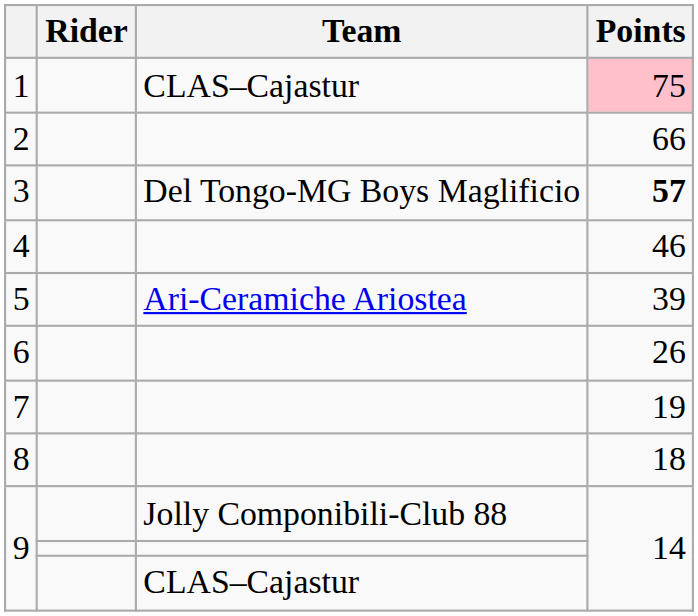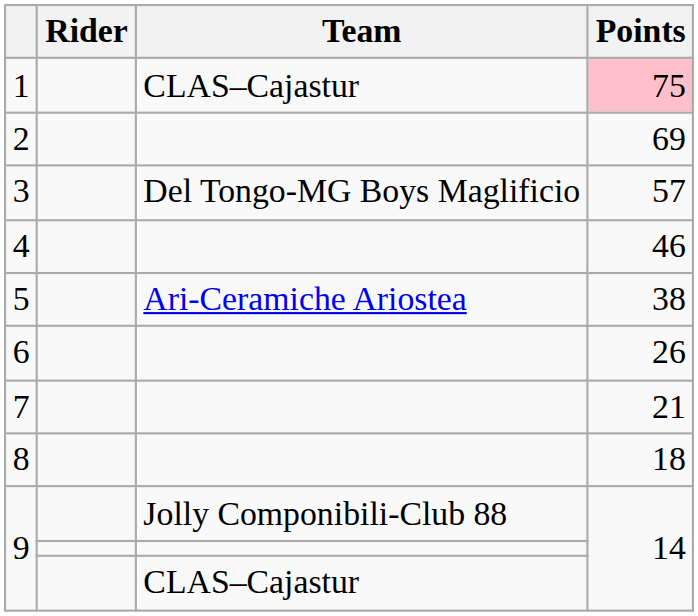 <table class="wikitable">
 <tr>
 <th></th>
 <th>Rider</th>
 <th>Team</th>
 <th>Points</th>
 </tr>
 <tr>
 <td>1</td>
 <td> </td>
 <td>CLAS–Cajastur</td>
 <td align=right style="background: pink;">75</td>
 </tr>
 <tr>
 <td>2</td>
 <td> </td>
 <td></td>
-<td align=right>66</td>
+<td align=right>69</td>
 </tr>
 <tr>
 <td>3</td>
 <td> </td>
 <td>Del Tongo-MG Boys Maglificio</td>
-<td align=right><strong>57</strong></td>
+<td align=right>57</td>
 </tr>
 <tr>
 <td>4</td>
 <td></td>
 <td></td>
 <td align=right>46</td>
 </tr>
 <tr>
 <td>5</td>
 <td> </td>
 <td><a href='#'>Ari-Ceramiche Ariostea</a></td>
-<td align=right>39</td>
+<td align=right>38</td>
 </tr>
 <tr>
 <td>6</td>
 <td></td>
 <td></td>
 <td align=right>26</td>
 </tr>
 <tr>
 <td>7</td>
 <td></td>
 <td></td>
-<td align=right>19</td>
+<td align=right>21</td>
 </tr>
 <tr>
 <td>8</td>
 <td></td>
 <td></td>
 <td align=right>18</td>
 </tr>
 <tr>
 <td rowspan="3">9</td>
 <td></td>
 <td>Jolly Componibili-Club 88</td>
 <td align=right rowspan="3">14</td>
 </tr>
 <tr>
 <td></td>
 <td></td>
 </tr>
 <tr>
 <td></td>
 <td>CLAS–Cajastur</td>
 </tr>
 </table>
